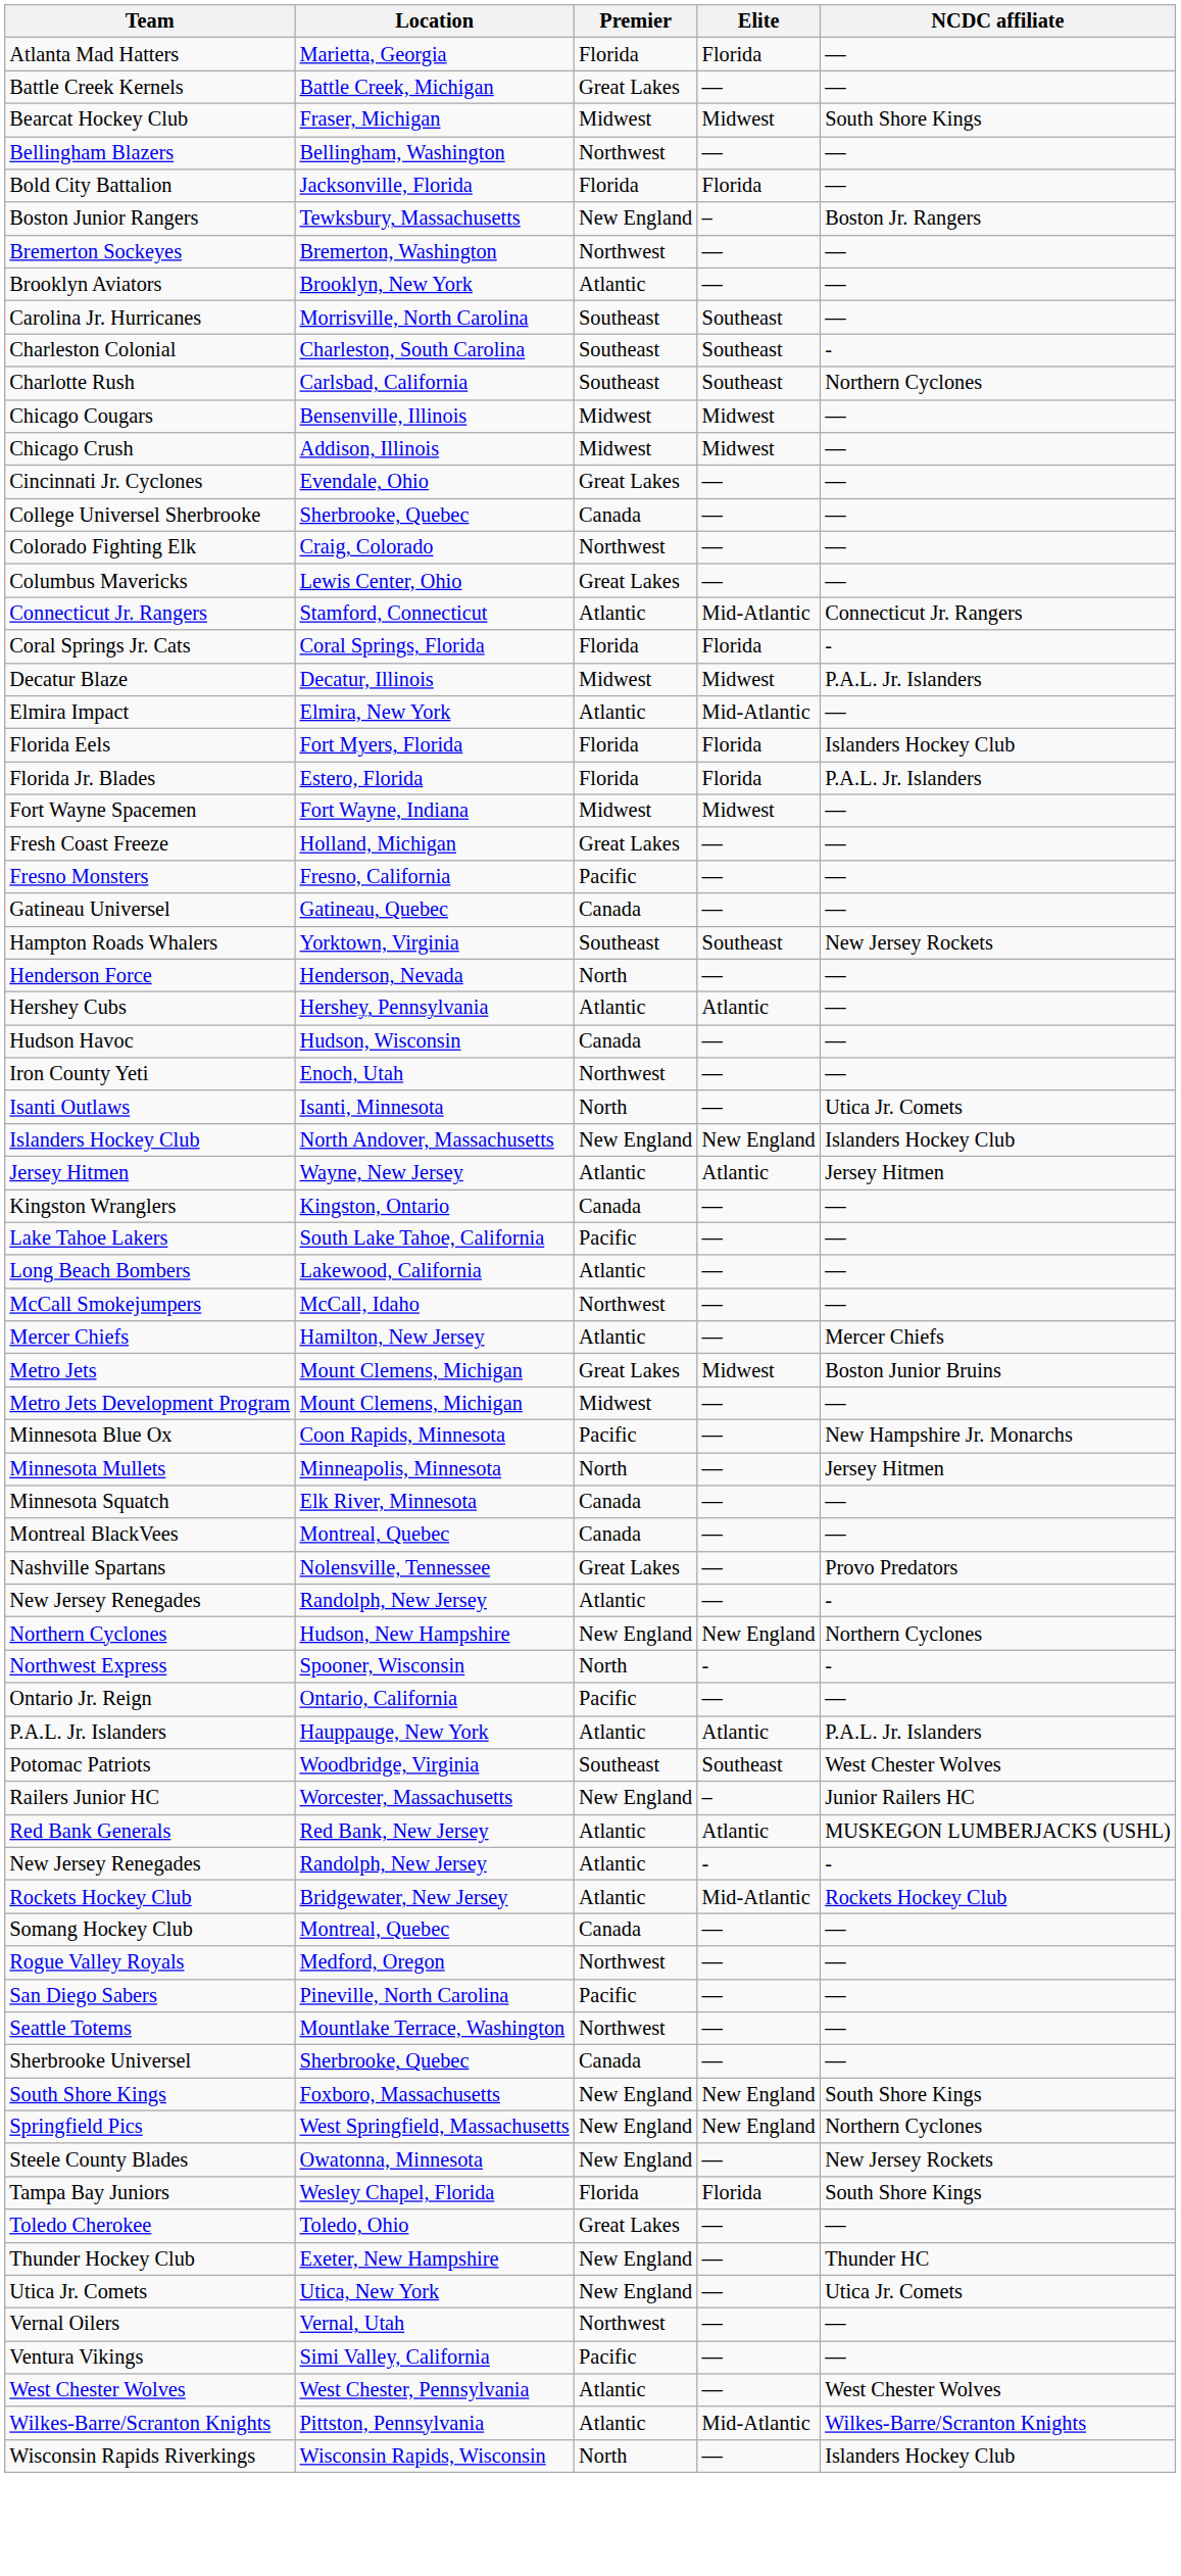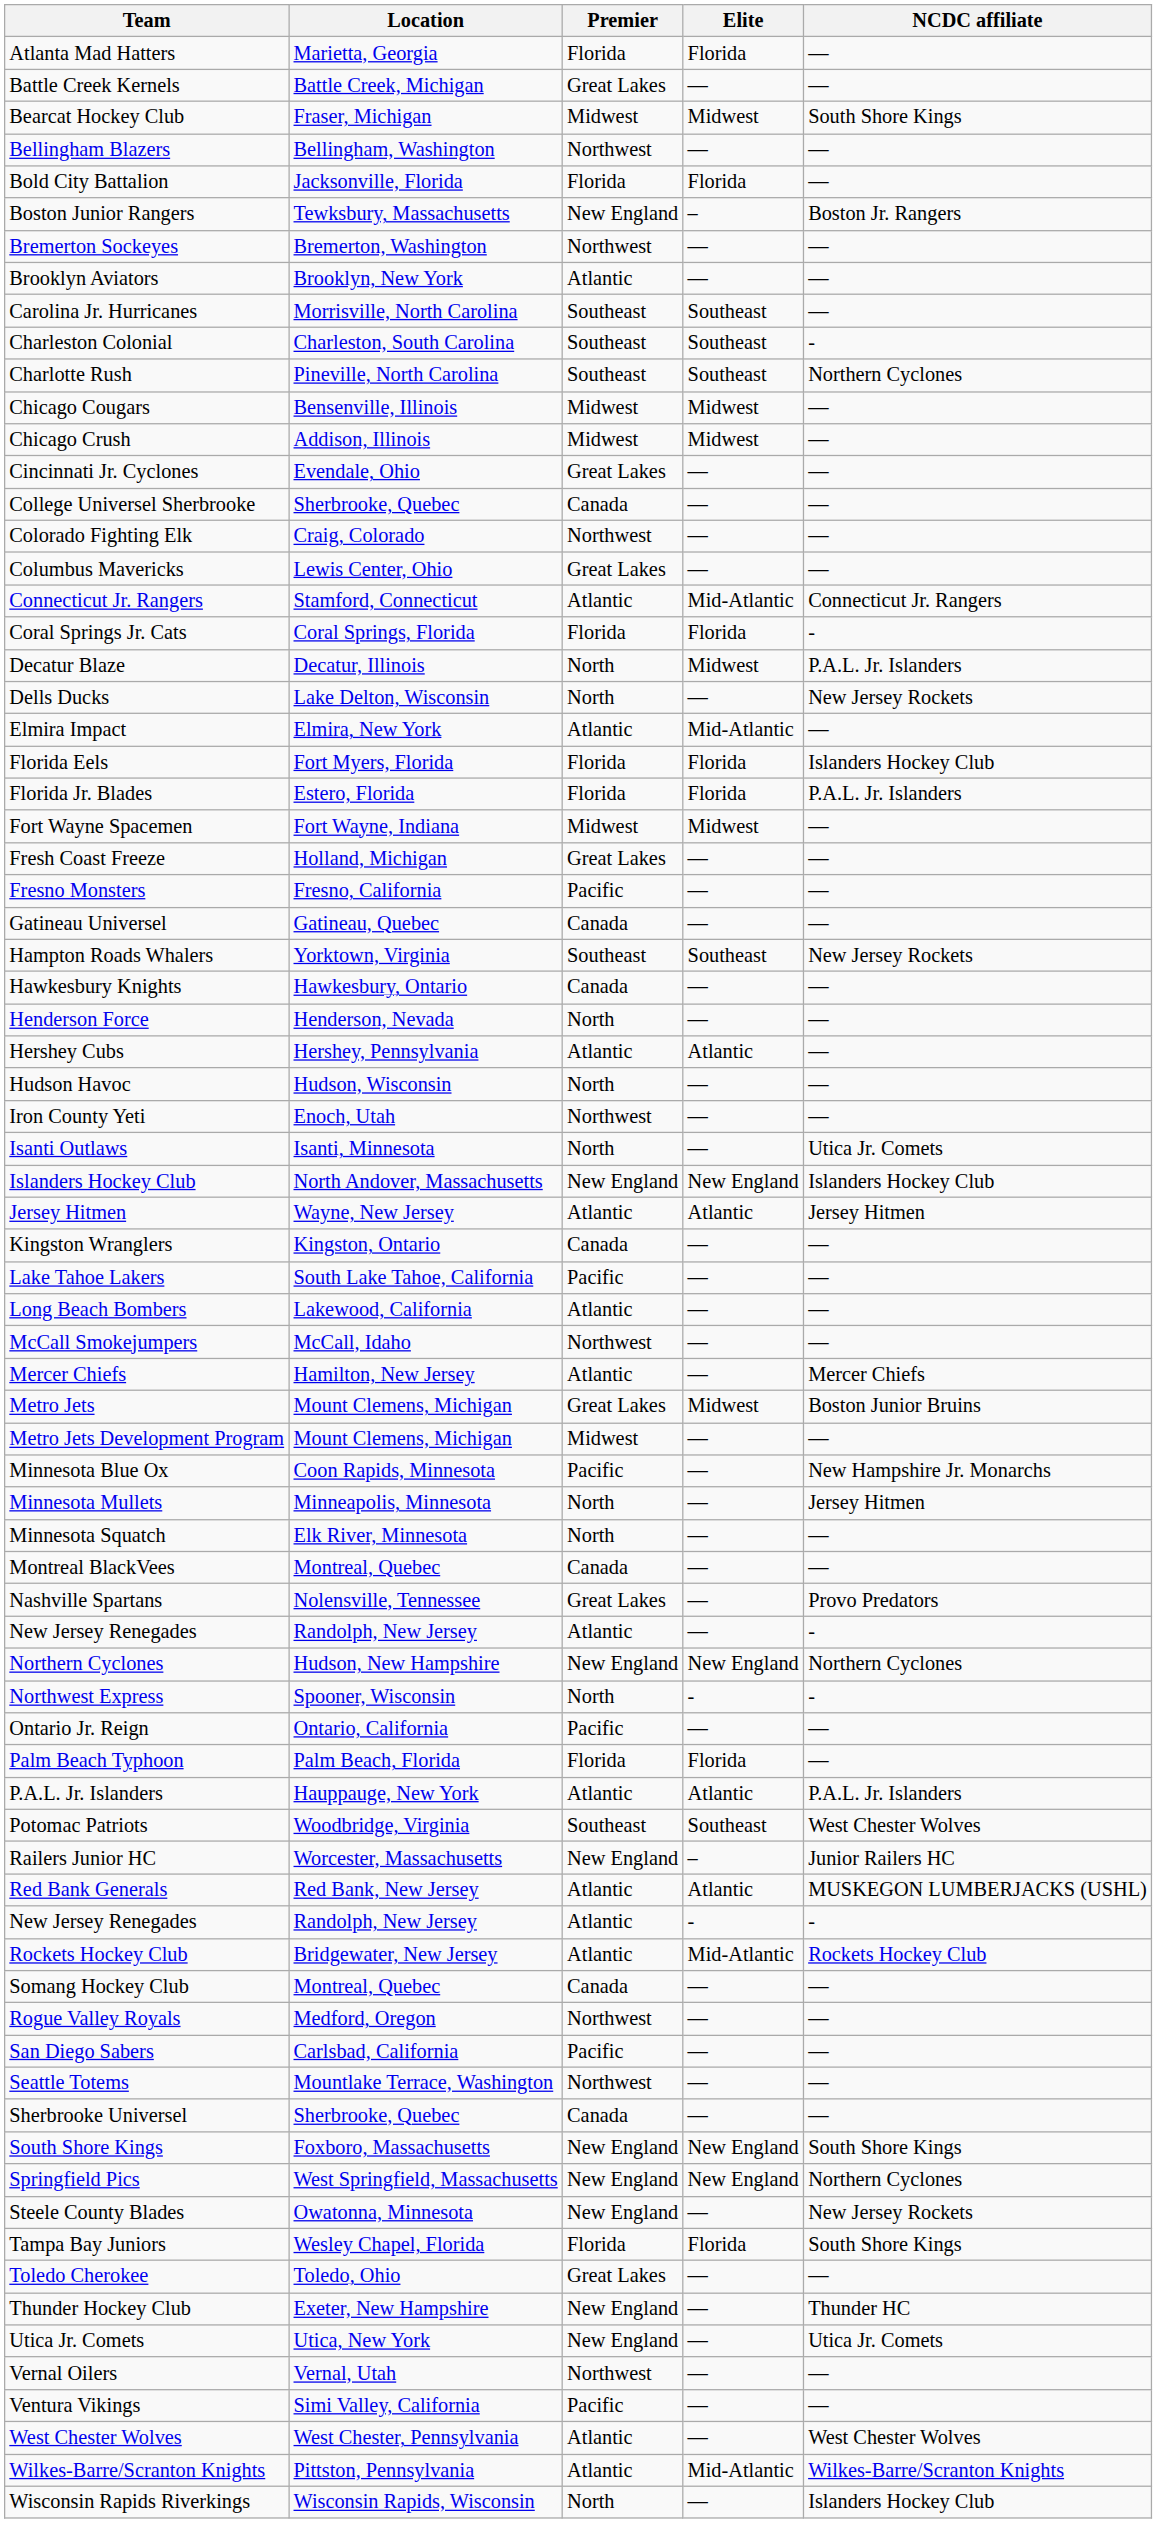 <table class="wikitable sortable">
 <tr>
 <th>Team</th>
 <th>Location</th>
 <th>Premier</th>
 <th>Elite</th>
 <th>NCDC affiliate</th>
 </tr>
 <tr>
 <td>Atlanta Mad Hatters</td>
 <td><a href='#'>Marietta, Georgia</a></td>
 <td>Florida</td>
 <td>Florida</td>
 <td>—</td>
 </tr>
 <tr>
 <td>Battle Creek Kernels</td>
 <td><a href='#'>Battle Creek, Michigan</a></td>
 <td>Great Lakes </td>
 <td>—</td>
 <td>—</td>
 </tr>
 <tr>
 <td>Bearcat Hockey Club</td>
 <td><a href='#'>Fraser, Michigan</a></td>
 <td>Midwest</td>
 <td>Midwest</td>
 <td>South Shore Kings</td>
 </tr>
 <tr>
 <td><a href='#'>Bellingham Blazers</a></td>
 <td><a href='#'>Bellingham, Washington</a></td>
 <td>Northwest</td>
 <td>—</td>
 <td>—</td>
 </tr>
 <tr>
 <td>Bold City Battalion</td>
 <td><a href='#'>Jacksonville, Florida</a></td>
 <td>Florida</td>
 <td>Florida</td>
 <td>—</td>
 </tr>
 <tr>
 <td>Boston Junior Rangers </td>
 <td><a href='#'>Tewksbury, Massachusetts</a></td>
 <td>New England</td>
 <td>–</td>
 <td>Boston Jr. Rangers</td>
 </tr>
 <tr>
 <td><a href='#'>Bremerton Sockeyes</a></td>
 <td><a href='#'>Bremerton, Washington</a></td>
 <td>Northwest</td>
 <td>—</td>
 <td>—</td>
 </tr>
 <tr>
 <td>Brooklyn Aviators</td>
 <td><a href='#'>Brooklyn, New York</a></td>
 <td>Atlantic</td>
 <td>—</td>
 <td>—</td>
 </tr>
 <tr>
 <td>Carolina Jr. Hurricanes</td>
 <td><a href='#'>Morrisville, North Carolina</a></td>
 <td>Southeast</td>
 <td>Southeast</td>
 <td>—</td>
 </tr>
 <tr>
 <td>Charleston Colonial</td>
 <td><a href='#'>Charleston, South Carolina</a></td>
 <td>Southeast</td>
 <td>Southeast</td>
 <td>-</td>
 </tr>
 <tr>
 <td>Charlotte Rush</td>
-<td><a href='#'>Carlsbad, California</a></td>
+<td><a href='#'>Pineville, North Carolina</a></td>
 <td>Southeast</td>
 <td>Southeast</td>
 <td>Northern Cyclones</td>
 </tr>
 <tr>
 <td>Chicago Cougars</td>
 <td><a href='#'>Bensenville, Illinois</a></td>
 <td>Midwest</td>
 <td>Midwest</td>
 <td>—</td>
 </tr>
 <tr>
 <td>Chicago Crush</td>
 <td><a href='#'>Addison, Illinois</a></td>
 <td>Midwest</td>
 <td>Midwest</td>
 <td>—</td>
 </tr>
 <tr>
 <td>Cincinnati Jr. Cyclones</td>
 <td><a href='#'>Evendale, Ohio</a></td>
 <td>Great Lakes</td>
 <td>—</td>
 <td>—</td>
 </tr>
 <tr>
 <td>College Universel Sherbrooke</td>
 <td><a href='#'>Sherbrooke, Quebec</a></td>
 <td>Canada</td>
 <td>—</td>
 <td>—</td>
 </tr>
 <tr>
 <td>Colorado Fighting Elk</td>
 <td><a href='#'>Craig, Colorado</a></td>
 <td>Northwest</td>
 <td>—</td>
 <td>—</td>
 </tr>
 <tr>
 <td>Columbus Mavericks</td>
 <td><a href='#'>Lewis Center, Ohio</a></td>
 <td>Great Lakes</td>
 <td>—</td>
 <td>—</td>
 </tr>
 <tr>
 <td><a href='#'>Connecticut Jr. Rangers</a></td>
 <td><a href='#'>Stamford, Connecticut</a></td>
 <td>Atlantic</td>
 <td>Mid-Atlantic</td>
 <td>Connecticut Jr. Rangers</td>
 </tr>
 <tr>
 <td>Coral Springs Jr. Cats</td>
 <td><a href='#'>Coral Springs, Florida</a></td>
 <td>Florida</td>
 <td>Florida</td>
 <td>-</td>
 </tr>
 <tr>
 <td>Decatur Blaze</td>
 <td><a href='#'>Decatur, Illinois</a></td>
-<td>Midwest</td>
+<td>North</td>
 <td>Midwest</td>
 <td>P.A.L. Jr. Islanders</td>
+</tr>
+<tr>
+<td>Dells Ducks</td>
+<td><a href='#'>Lake Delton, Wisconsin</a></td>
+<td>North</td>
+<td>—</td>
+<td>New Jersey Rockets</td>
 </tr>
 <tr>
 <td>Elmira Impact</td>
 <td><a href='#'>Elmira, New York</a></td>
 <td>Atlantic</td>
 <td>Mid-Atlantic</td>
 <td>—</td>
 </tr>
 <tr>
 <td>Florida Eels</td>
 <td><a href='#'>Fort Myers, Florida</a></td>
 <td>Florida</td>
 <td>Florida</td>
 <td>Islanders Hockey Club</td>
 </tr>
 <tr>
 <td>Florida Jr. Blades</td>
 <td><a href='#'>Estero, Florida</a></td>
 <td>Florida</td>
 <td>Florida</td>
 <td>P.A.L. Jr. Islanders</td>
 </tr>
 <tr>
 <td>Fort Wayne Spacemen</td>
 <td><a href='#'>Fort Wayne, Indiana</a></td>
 <td>Midwest</td>
 <td>Midwest</td>
 <td>—</td>
 </tr>
 <tr>
 <td>Fresh Coast Freeze</td>
 <td><a href='#'>Holland, Michigan</a></td>
 <td>Great Lakes</td>
 <td>—</td>
 <td>—</td>
 </tr>
 <tr>
 <td><a href='#'>Fresno Monsters</a></td>
 <td><a href='#'>Fresno, California</a></td>
 <td>Pacific</td>
 <td>—</td>
 <td>—</td>
 </tr>
 <tr>
 <td>Gatineau Universel</td>
 <td><a href='#'>Gatineau, Quebec</a></td>
 <td>Canada</td>
 <td>—</td>
 <td>—</td>
 </tr>
 <tr>
 <td>Hampton Roads Whalers</td>
 <td><a href='#'>Yorktown, Virginia</a></td>
 <td>Southeast</td>
 <td>Southeast</td>
 <td>New Jersey Rockets</td>
 </tr>
 <tr>
+<td>Hawkesbury Knights</td>
+<td><a href='#'>Hawkesbury, Ontario</a></td>
+<td>Canada</td>
+<td>—</td>
+<td>—</td>
+</tr>
+<tr>
 <td><a href='#'>Henderson Force</a></td>
 <td><a href='#'>Henderson, Nevada</a></td>
 <td>North</td>
 <td>—</td>
 <td>—</td>
 </tr>
 <tr>
 <td>Hershey Cubs</td>
 <td><a href='#'>Hershey, Pennsylvania</a></td>
 <td>Atlantic</td>
 <td>Atlantic </td>
 <td>—</td>
 </tr>
 <tr>
 <td>Hudson Havoc</td>
 <td><a href='#'>Hudson, Wisconsin</a></td>
-<td>Canada</td>
+<td>North</td>
 <td>—</td>
 <td>—</td>
 </tr>
 <tr>
 <td>Iron County Yeti</td>
 <td><a href='#'>Enoch, Utah</a></td>
 <td>Northwest</td>
 <td>—</td>
 <td>—</td>
 </tr>
 <tr>
 <td><a href='#'>Isanti Outlaws</a></td>
 <td><a href='#'>Isanti, Minnesota</a></td>
 <td>North</td>
 <td>—</td>
 <td>Utica Jr. Comets</td>
 </tr>
 <tr>
 <td><a href='#'>Islanders Hockey Club</a></td>
 <td><a href='#'>North Andover, Massachusetts</a></td>
 <td>New England</td>
 <td>New England</td>
 <td>Islanders Hockey Club</td>
 </tr>
 <tr>
 <td><a href='#'>Jersey Hitmen</a></td>
 <td><a href='#'>Wayne, New Jersey</a></td>
 <td>Atlantic</td>
 <td>Atlantic</td>
 <td>Jersey Hitmen</td>
 </tr>
 <tr>
 <td>Kingston Wranglers</td>
 <td><a href='#'>Kingston, Ontario</a></td>
 <td>Canada</td>
 <td>—</td>
 <td>—</td>
 </tr>
 <tr>
 <td><a href='#'>Lake Tahoe Lakers</a></td>
 <td><a href='#'>South Lake Tahoe, California</a></td>
 <td>Pacific</td>
 <td>—</td>
 <td>—</td>
 </tr>
 <tr>
 <td><a href='#'>Long Beach Bombers</a> </td>
 <td><a href='#'>Lakewood, California</a></td>
 <td>Atlantic</td>
 <td>—</td>
 <td>—</td>
 </tr>
 <tr>
 <td><a href='#'>McCall Smokejumpers</a></td>
 <td><a href='#'>McCall, Idaho</a></td>
 <td>Northwest</td>
 <td>—</td>
 <td>—</td>
 </tr>
 <tr>
 <td><a href='#'>Mercer Chiefs</a></td>
 <td><a href='#'>Hamilton, New Jersey</a></td>
 <td>Atlantic</td>
 <td>—</td>
 <td>Mercer Chiefs</td>
 </tr>
 <tr>
 <td><a href='#'>Metro Jets</a></td>
 <td><a href='#'>Mount Clemens, Michigan</a></td>
 <td>Great Lakes</td>
 <td>Midwest</td>
 <td>Boston Junior Bruins</td>
 </tr>
 <tr>
 <td><a href='#'>Metro Jets Development Program</a></td>
 <td><a href='#'>Mount Clemens, Michigan</a></td>
 <td>Midwest</td>
 <td>—</td>
 <td>—</td>
 </tr>
 <tr>
 <td>Minnesota Blue Ox</td>
 <td><a href='#'>Coon Rapids, Minnesota</a></td>
 <td>Pacific</td>
 <td>—</td>
 <td>New Hampshire Jr. Monarchs</td>
 </tr>
 <tr>
 <td><a href='#'>Minnesota Mullets</a></td>
 <td><a href='#'>Minneapolis, Minnesota</a></td>
 <td>North</td>
 <td>—</td>
 <td>Jersey Hitmen</td>
 </tr>
 <tr>
 <td>Minnesota Squatch</td>
 <td><a href='#'>Elk River, Minnesota</a></td>
-<td>Canada</td>
+<td>North</td>
 <td>—</td>
 <td>—</td>
 </tr>
 <tr>
 <td>Montreal BlackVees</td>
 <td><a href='#'>Montreal, Quebec</a></td>
 <td>Canada</td>
 <td>—</td>
 <td>—</td>
 </tr>
 <tr>
 <td>Nashville Spartans</td>
 <td><a href='#'>Nolensville, Tennessee</a></td>
 <td>Great Lakes</td>
 <td>—</td>
 <td>Provo Predators</td>
 </tr>
 <tr>
 <td>New Jersey Renegades</td>
 <td><a href='#'>Randolph, New Jersey</a></td>
 <td>Atlantic</td>
 <td>—</td>
 <td>-</td>
 </tr>
 <tr>
 <td><a href='#'>Northern Cyclones</a></td>
 <td><a href='#'>Hudson, New Hampshire</a></td>
 <td>New England</td>
 <td>New England</td>
 <td>Northern Cyclones</td>
 </tr>
 <tr>
 <td><a href='#'>Northwest Express</a></td>
 <td><a href='#'>Spooner, Wisconsin</a></td>
 <td>North</td>
 <td>-</td>
 <td>-</td>
 </tr>
 <tr>
 <td>Ontario Jr. Reign</td>
 <td><a href='#'>Ontario, California</a></td>
 <td>Pacific</td>
 <td>—</td>
+<td>—</td>
+</tr>
+<tr>
+<td><a href='#'>Palm Beach Typhoon</a></td>
+<td><a href='#'>Palm Beach, Florida</a></td>
+<td>Florida</td>
+<td>Florida</td>
 <td>—</td>
 </tr>
 <tr>
 <td>P.A.L. Jr. Islanders</td>
 <td><a href='#'>Hauppauge, New York</a></td>
 <td>Atlantic</td>
 <td>Atlantic</td>
 <td>P.A.L. Jr. Islanders</td>
 </tr>
 <tr>
 <td>Potomac Patriots</td>
 <td><a href='#'>Woodbridge, Virginia</a></td>
 <td>Southeast</td>
 <td>Southeast</td>
 <td>West Chester Wolves</td>
 </tr>
 <tr>
 <td>Railers Junior HC</td>
 <td><a href='#'>Worcester, Massachusetts</a></td>
 <td>New England</td>
 <td>–</td>
 <td>Junior Railers HC</td>
 </tr>
 <tr>
 <td><a href='#'>Red Bank Generals</a></td>
 <td><a href='#'>Red Bank, New Jersey</a></td>
 <td>Atlantic</td>
 <td>Atlantic</td>
 <td>MUSKEGON LUMBERJACKS (USHL)</td>
 </tr>
 <tr>
 <td>New Jersey Renegades</td>
 <td><a href='#'>Randolph, New Jersey</a></td>
 <td>Atlantic</td>
 <td>-</td>
 <td>-</td>
 </tr>
 <tr>
 <td><a href='#'>Rockets Hockey Club</a></td>
 <td><a href='#'>Bridgewater, New Jersey</a></td>
 <td>Atlantic</td>
 <td>Mid-Atlantic</td>
 <td><a href='#'>Rockets Hockey Club</a></td>
 </tr>
 <tr>
 <td>Somang Hockey Club</td>
 <td><a href='#'>Montreal, Quebec</a></td>
 <td>Canada</td>
 <td>—</td>
 <td>—</td>
 </tr>
 <tr>
 <td><a href='#'>Rogue Valley Royals</a></td>
 <td><a href='#'>Medford, Oregon</a></td>
 <td>Northwest</td>
 <td>—</td>
 <td>—</td>
 </tr>
 <tr>
 <td><a href='#'>San Diego Sabers</a></td>
-<td><a href='#'>Pineville, North Carolina</a></td>
+<td><a href='#'>Carlsbad, California</a></td>
 <td>Pacific</td>
 <td>—</td>
 <td>—</td>
 </tr>
 <tr>
 <td><a href='#'>Seattle Totems</a></td>
 <td><a href='#'>Mountlake Terrace, Washington</a></td>
 <td>Northwest</td>
 <td>—</td>
 <td>—</td>
 </tr>
 <tr>
 <td>Sherbrooke Universel</td>
 <td><a href='#'>Sherbrooke, Quebec</a></td>
 <td>Canada</td>
 <td>—</td>
 <td>—</td>
 </tr>
 <tr>
 <td><a href='#'>South Shore Kings</a></td>
 <td><a href='#'>Foxboro, Massachusetts</a></td>
 <td>New England</td>
 <td>New England</td>
 <td>South Shore Kings</td>
 </tr>
 <tr>
 <td><a href='#'>Springfield Pics</a></td>
 <td><a href='#'>West Springfield, Massachusetts</a></td>
 <td>New England</td>
 <td>New England</td>
 <td>Northern Cyclones</td>
 </tr>
 <tr>
 <td>Steele County Blades</td>
 <td><a href='#'>Owatonna, Minnesota</a></td>
 <td>New England</td>
 <td>—</td>
 <td>New Jersey Rockets</td>
 </tr>
 <tr>
 <td>Tampa Bay Juniors</td>
 <td><a href='#'>Wesley Chapel, Florida</a></td>
 <td>Florida</td>
 <td>Florida</td>
 <td>South Shore Kings</td>
 </tr>
 <tr>
 <td><a href='#'>Toledo Cherokee</a></td>
 <td><a href='#'>Toledo, Ohio</a></td>
 <td>Great Lakes</td>
 <td>—</td>
 <td>—</td>
 </tr>
 <tr>
 <td>Thunder Hockey Club</td>
 <td><a href='#'>Exeter, New Hampshire</a></td>
 <td>New England</td>
 <td>—</td>
 <td>Thunder HC</td>
 </tr>
 <tr>
 <td>Utica Jr. Comets</td>
 <td><a href='#'>Utica, New York</a></td>
 <td>New England</td>
 <td>—</td>
 <td>Utica Jr. Comets</td>
 </tr>
 <tr>
 <td>Vernal Oilers</td>
 <td><a href='#'>Vernal, Utah</a></td>
 <td>Northwest</td>
 <td>—</td>
 <td>—</td>
 </tr>
 <tr>
 <td>Ventura Vikings</td>
 <td><a href='#'>Simi Valley, California</a></td>
 <td>Pacific</td>
 <td>—</td>
 <td>—</td>
 </tr>
 <tr>
 <td><a href='#'>West Chester Wolves</a></td>
 <td><a href='#'>West Chester, Pennsylvania</a></td>
 <td>Atlantic</td>
 <td>—</td>
 <td>West Chester Wolves</td>
 </tr>
 <tr>
 <td><a href='#'>Wilkes-Barre/Scranton Knights</a></td>
 <td><a href='#'>Pittston, Pennsylvania</a></td>
 <td>Atlantic</td>
 <td>Mid-Atlantic</td>
 <td><a href='#'>Wilkes-Barre/Scranton Knights</a></td>
 </tr>
 <tr>
 <td>Wisconsin Rapids Riverkings</td>
 <td><a href='#'>Wisconsin Rapids, Wisconsin</a></td>
 <td>North</td>
 <td>—</td>
 <td>Islanders Hockey Club</td>
 </tr>
 </table>
